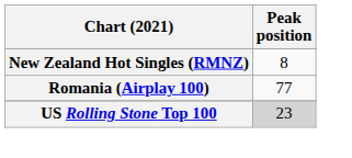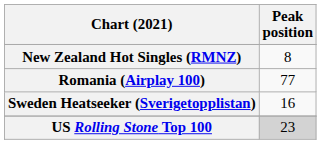 <table class="wikitable sortable plainrowheaders" style="text-align:center">
 <tr>
 <th scope="col">Chart (2021)</th>
 <th scope="col">Peak<br>position</th>
 </tr>
 <tr>
 </tr>
 <tr>
 </tr>
 <tr>
 </tr>
 <tr>
 <th scope="row">New Zealand Hot Singles (<a href='#'>RMNZ</a>)</th>
 <td>8</td>
 </tr>
 <tr>
 <th scope="row">Romania (<a href='#'>Airplay 100</a>)</th>
 <td>77</td>
 </tr>
 <tr>
+<th scope="row">Sweden Heatseeker (<a href='#'>Sverigetopplistan</a>)</th>
+<td>16</td>
+</tr>
+<tr>
 </tr>
 <tr>
 </tr>
 <tr>
 <th scope="row">US <a href='#'><em>Rolling Stone</em> Top 100</a></th>
 <td style="background: lightgrey;">23</td>
 </tr>
 </table>
